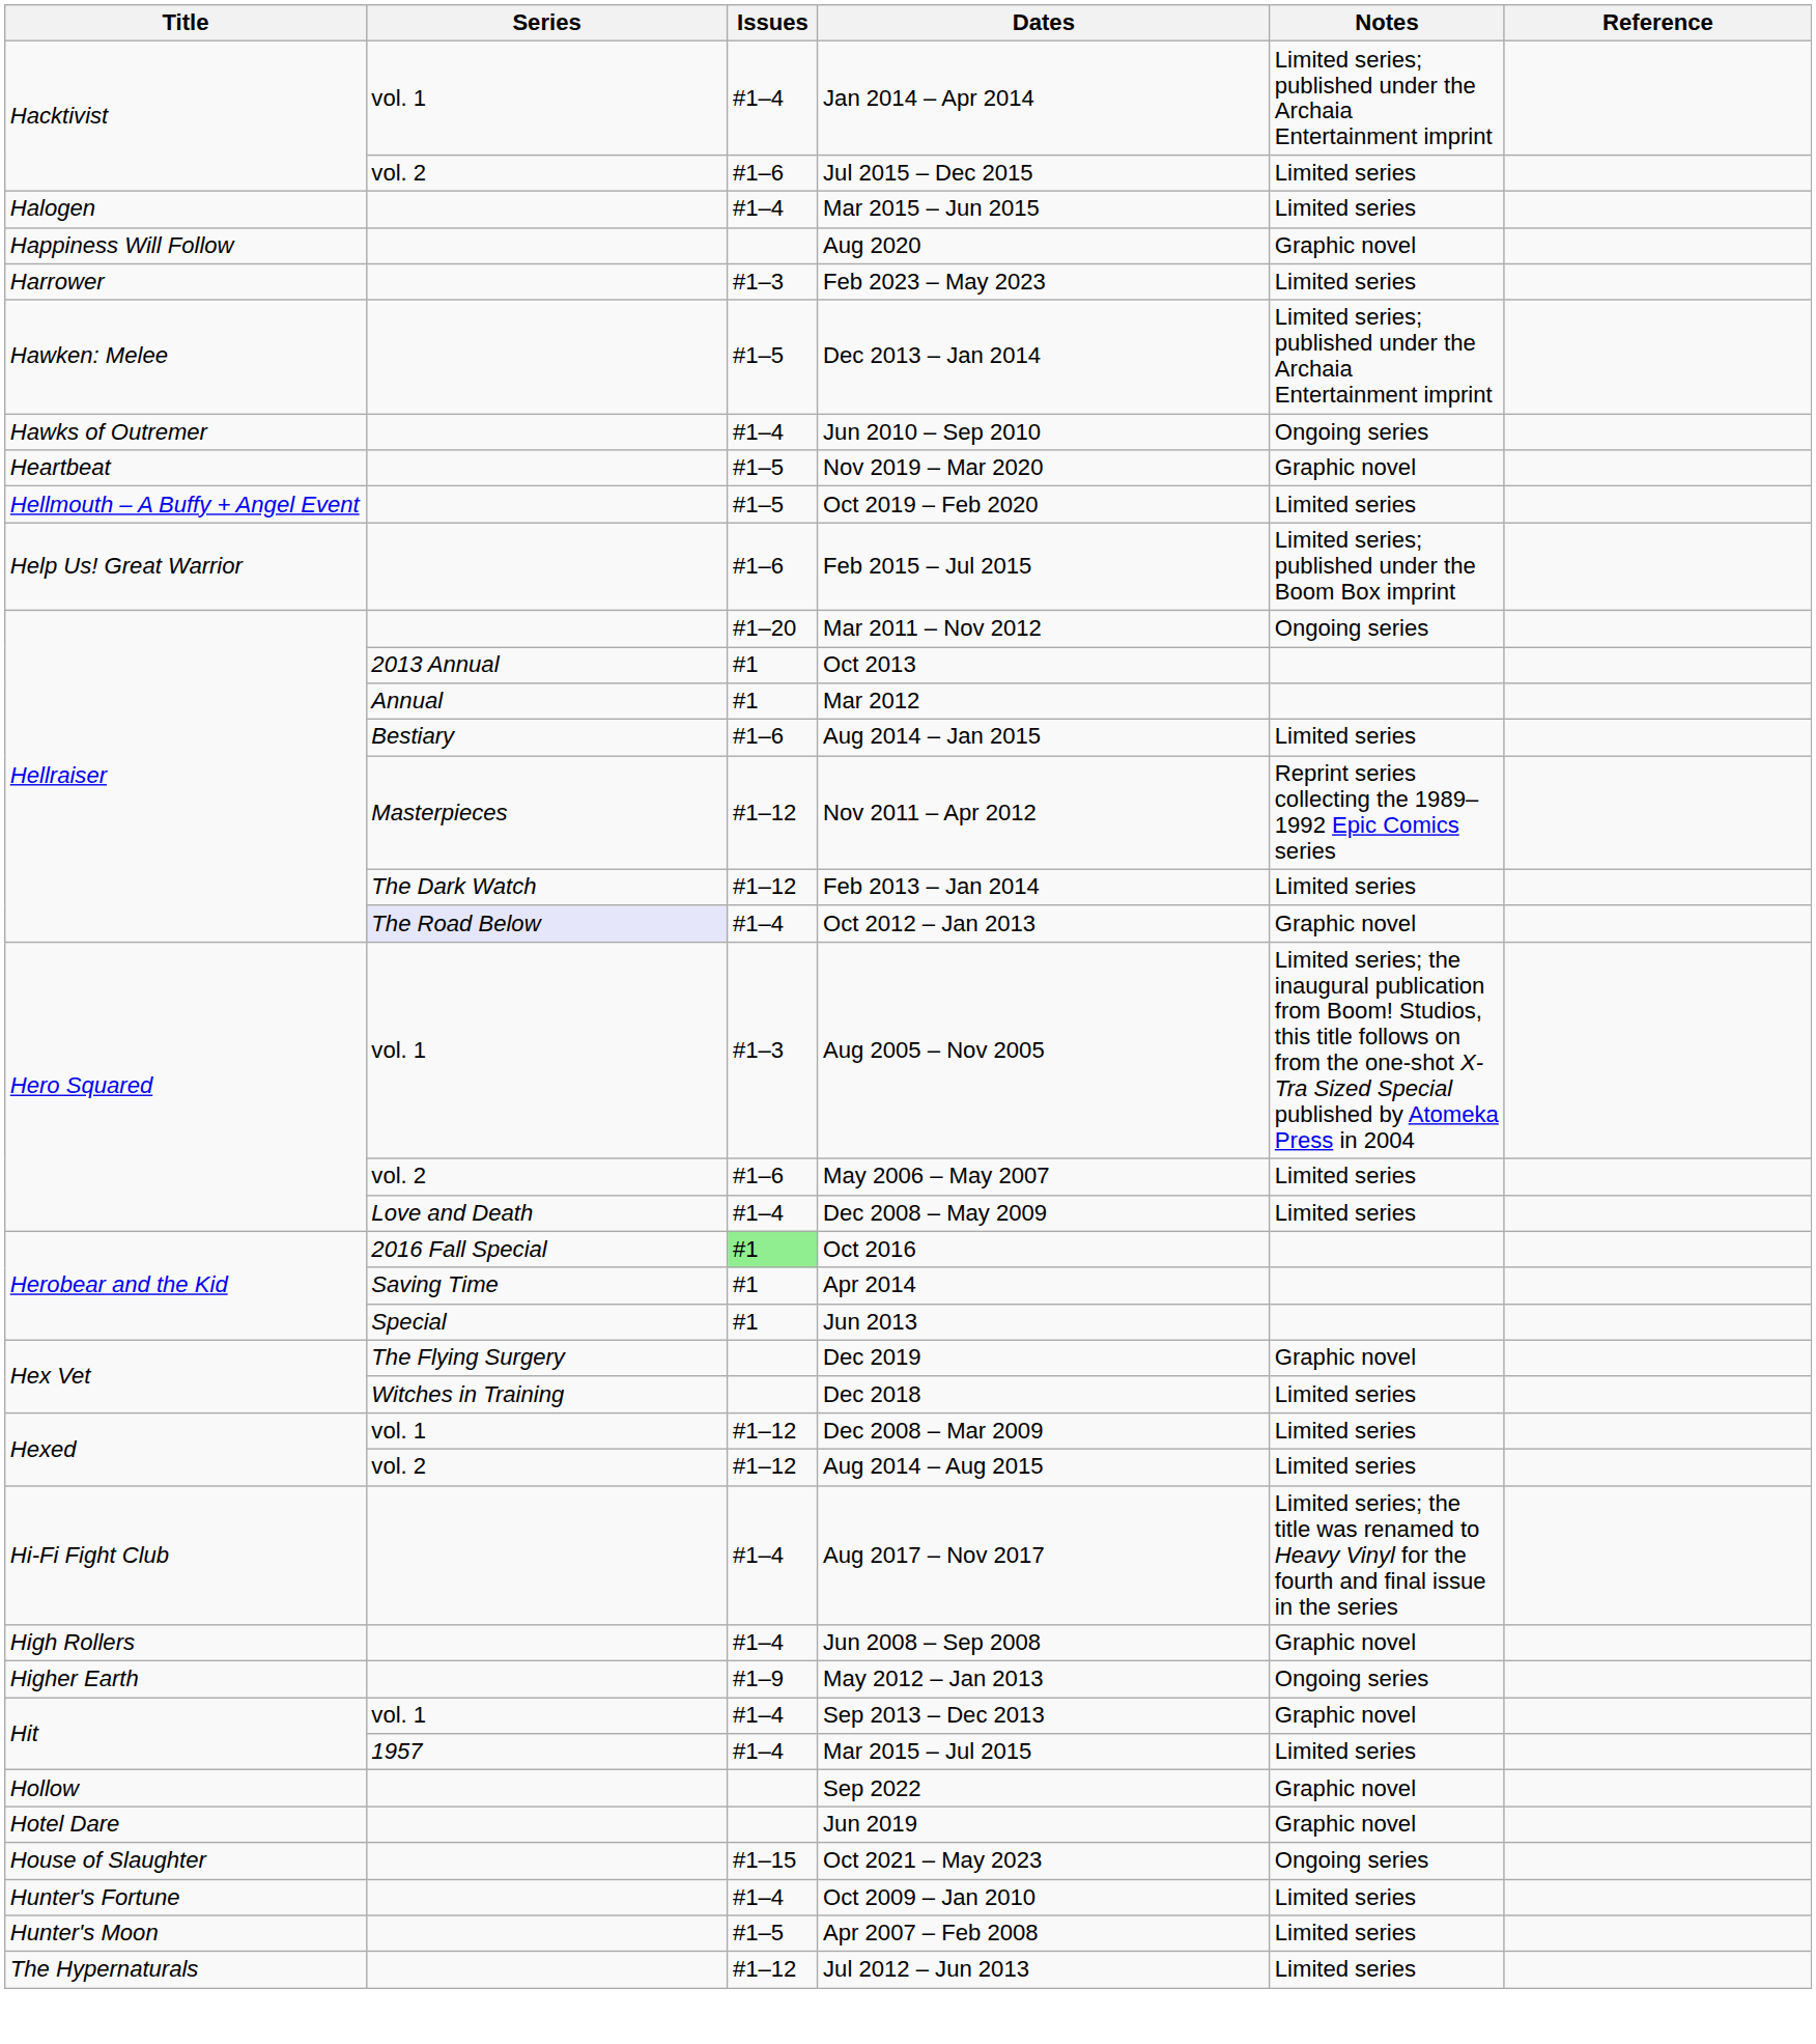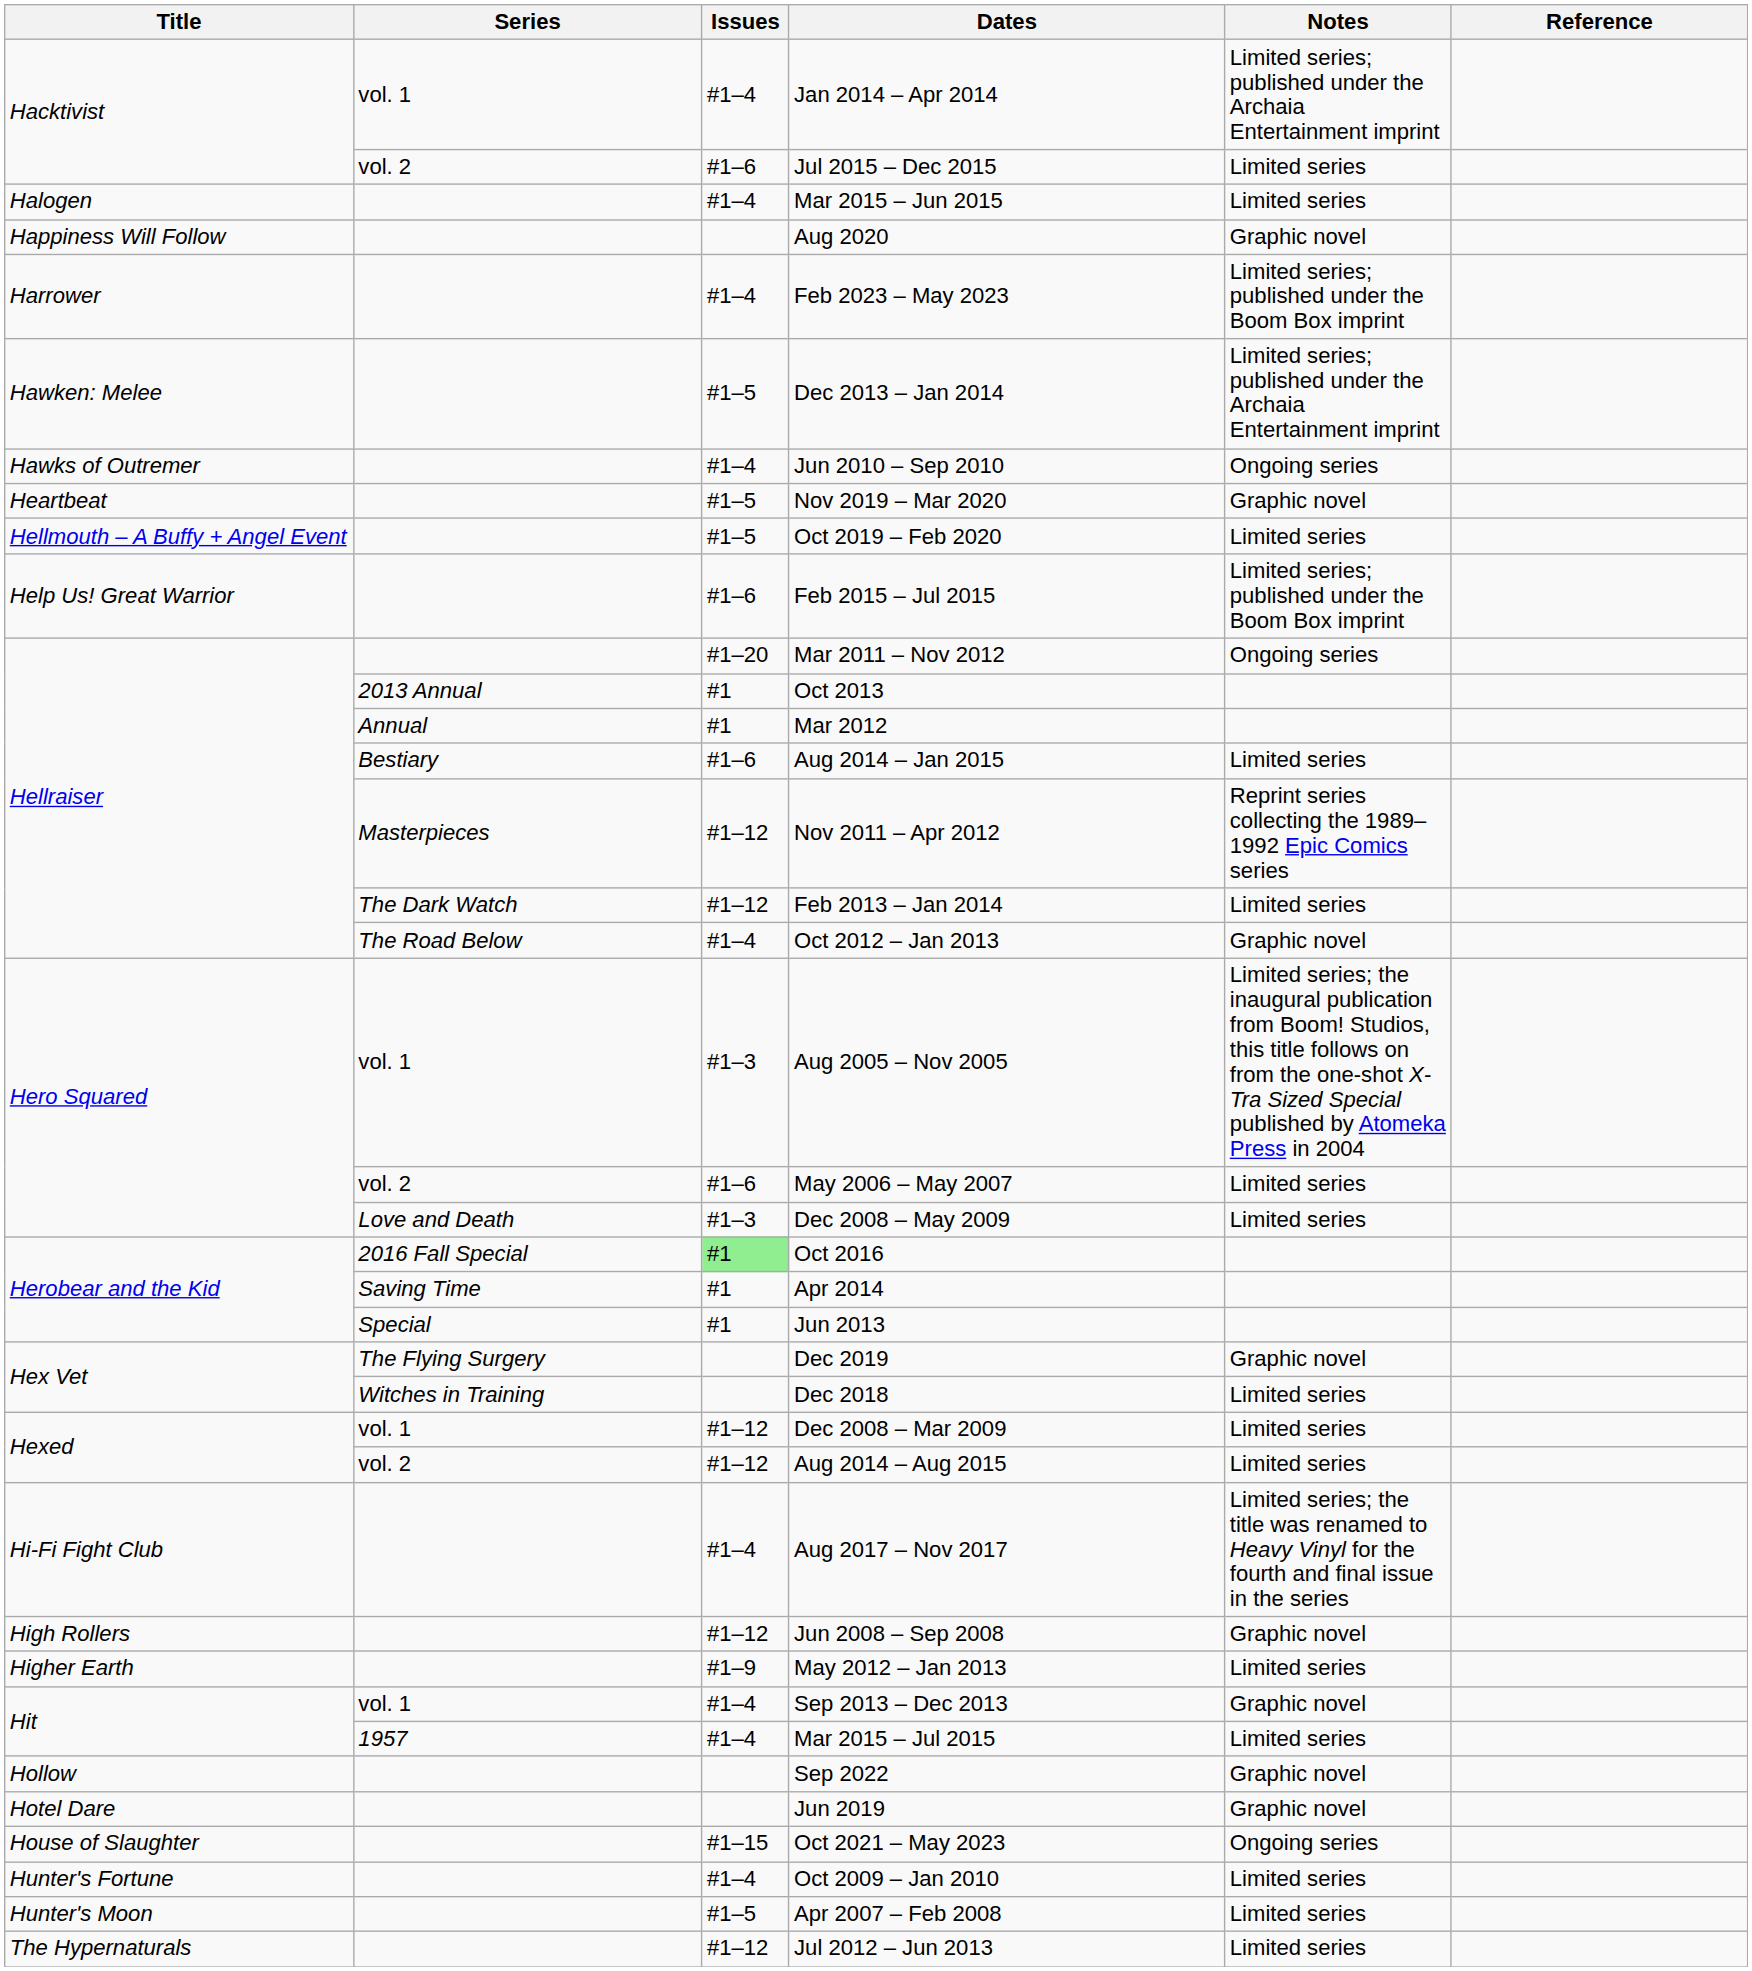 <table class="wikitable sortable" style="width:100%;">
 <tr>
 <th width=20%>Title</th>
 <th width=20%>Series</th>
 <th width=5%>Issues</th>
 <th width=25%>Dates</th>
 <th width=13%>Notes</th>
 <th>Reference</th>
 </tr>
 <tr>
 <td rowspan="2"><em>Hacktivist</em></td>
 <td>vol. 1</td>
 <td>#1–4</td>
 <td>Jan 2014 – Apr 2014</td>
 <td>Limited series; published under the Archaia Entertainment imprint</td>
 <td></td>
 </tr>
 <tr>
 <td>vol. 2</td>
 <td>#1–6</td>
 <td>Jul 2015 – Dec 2015</td>
 <td>Limited series</td>
 <td></td>
 </tr>
 <tr>
 <td><em>Halogen</em></td>
 <td></td>
 <td>#1–4</td>
 <td>Mar 2015 – Jun 2015</td>
 <td>Limited series</td>
 <td></td>
 </tr>
 <tr>
 <td><em>Happiness Will Follow</em></td>
 <td></td>
 <td></td>
 <td>Aug 2020</td>
 <td>Graphic novel</td>
 <td></td>
 </tr>
 <tr>
 <td><em>Harrower</em></td>
 <td></td>
-<td>#1–3</td>
+<td>#1–4</td>
 <td>Feb 2023 – May 2023</td>
-<td>Limited series</td>
+<td>Limited series; published under the Boom Box imprint</td>
 <td></td>
 </tr>
 <tr>
 <td><em>Hawken: Melee</em></td>
 <td></td>
 <td>#1–5</td>
 <td>Dec 2013 – Jan 2014</td>
 <td>Limited series; published under the Archaia Entertainment imprint</td>
 <td></td>
 </tr>
 <tr>
 <td><em>Hawks of Outremer</em></td>
 <td></td>
 <td>#1–4</td>
 <td>Jun 2010 – Sep 2010</td>
 <td>Ongoing series</td>
 <td></td>
 </tr>
 <tr>
 <td><em>Heartbeat</em></td>
 <td></td>
 <td>#1–5</td>
 <td>Nov 2019 – Mar 2020</td>
 <td>Graphic novel</td>
 <td></td>
 </tr>
 <tr>
 <td><em><a href='#'>Hellmouth – A Buffy + Angel Event</a></em></td>
 <td></td>
 <td>#1–5</td>
 <td>Oct 2019 – Feb 2020</td>
 <td>Limited series</td>
 <td></td>
 </tr>
 <tr>
 <td><em>Help Us! Great Warrior</em></td>
 <td></td>
 <td>#1–6</td>
 <td>Feb 2015 – Jul 2015</td>
 <td>Limited series; published under the Boom Box imprint</td>
 <td></td>
 </tr>
 <tr>
 <td rowspan="7"><em><a href='#'>Hellraiser</a></em></td>
 <td></td>
 <td>#1–20</td>
 <td>Mar 2011 – Nov 2012</td>
 <td>Ongoing series</td>
 <td></td>
 </tr>
 <tr>
 <td><em>2013 Annual</em></td>
 <td>#1</td>
 <td>Oct 2013</td>
 <td></td>
 <td></td>
 </tr>
 <tr>
 <td><em>Annual</em></td>
 <td>#1</td>
 <td>Mar 2012</td>
 <td></td>
 <td></td>
 </tr>
 <tr>
 <td><em>Bestiary</em></td>
 <td>#1–6</td>
 <td>Aug 2014 – Jan 2015</td>
 <td>Limited series</td>
 <td></td>
 </tr>
 <tr>
 <td><em>Masterpieces</em></td>
 <td>#1–12</td>
 <td>Nov 2011 – Apr 2012</td>
 <td>Reprint series collecting the 1989–1992 <a href='#'>Epic Comics</a> series</td>
 <td></td>
 </tr>
 <tr>
 <td><em>The Dark Watch</em></td>
 <td>#1–12</td>
 <td>Feb 2013 – Jan 2014</td>
 <td>Limited series</td>
 <td></td>
 </tr>
 <tr>
-<td style="background: lavender;"><em>The Road Below</em></td>
+<td><em>The Road Below</em></td>
 <td>#1–4</td>
 <td>Oct 2012 – Jan 2013</td>
 <td>Graphic novel</td>
 <td></td>
 </tr>
 <tr>
 <td rowspan="3"><em><a href='#'>Hero Squared</a></em></td>
 <td>vol. 1</td>
 <td>#1–3</td>
 <td>Aug 2005 – Nov 2005</td>
 <td>Limited series; the inaugural publication from Boom! Studios, this title follows on from the one-shot <em>X-Tra Sized Special</em> published by <a href='#'>Atomeka Press</a> in 2004</td>
 <td></td>
 </tr>
 <tr>
 <td>vol. 2</td>
 <td>#1–6</td>
 <td>May 2006 – May 2007</td>
 <td>Limited series</td>
 <td></td>
 </tr>
 <tr>
 <td><em>Love and Death</em></td>
-<td>#1–4</td>
+<td>#1–3</td>
 <td>Dec 2008 – May 2009</td>
 <td>Limited series</td>
 <td></td>
 </tr>
 <tr>
 <td rowspan="3"><em><a href='#'>Herobear and the Kid</a></em></td>
 <td><em>2016 Fall Special</em></td>
 <td style="background: lightgreen;">#1</td>
 <td>Oct 2016</td>
 <td></td>
 <td></td>
 </tr>
 <tr>
 <td><em>Saving Time</em></td>
 <td>#1</td>
 <td>Apr 2014</td>
 <td></td>
 <td></td>
 </tr>
 <tr>
 <td><em>Special</em></td>
 <td>#1</td>
 <td>Jun 2013</td>
 <td></td>
 <td></td>
 </tr>
 <tr>
 <td rowspan="2"><em>Hex Vet</em></td>
 <td><em>The Flying Surgery</em></td>
 <td></td>
 <td>Dec 2019</td>
 <td>Graphic novel</td>
 <td></td>
 </tr>
 <tr>
 <td><em>Witches in Training</em></td>
 <td></td>
 <td>Dec 2018</td>
 <td>Limited series</td>
 <td></td>
 </tr>
 <tr>
 <td rowspan="2"><em>Hexed</em></td>
 <td>vol. 1</td>
 <td>#1–12</td>
 <td>Dec 2008 – Mar 2009</td>
 <td>Limited series</td>
 <td></td>
 </tr>
 <tr>
 <td>vol. 2</td>
 <td>#1–12</td>
 <td>Aug 2014 – Aug 2015</td>
 <td>Limited series</td>
 <td></td>
 </tr>
 <tr>
 <td><em>Hi-Fi Fight Club</em></td>
 <td></td>
 <td>#1–4</td>
 <td>Aug 2017 – Nov 2017</td>
 <td>Limited series; the title was renamed to <em>Heavy Vinyl</em> for the fourth and final issue in the series</td>
 <td></td>
 </tr>
 <tr>
 <td><em>High Rollers</em></td>
 <td></td>
-<td>#1–4</td>
+<td>#1–12</td>
 <td>Jun 2008 – Sep 2008</td>
 <td>Graphic novel</td>
 <td></td>
 </tr>
 <tr>
 <td><em>Higher Earth</em></td>
 <td></td>
 <td>#1–9</td>
 <td>May 2012 – Jan 2013</td>
-<td>Ongoing series</td>
+<td>Limited series</td>
 <td></td>
 </tr>
 <tr>
 <td rowspan="2"><em>Hit</em></td>
 <td>vol. 1</td>
 <td>#1–4</td>
 <td>Sep 2013 – Dec 2013</td>
 <td>Graphic novel</td>
 <td></td>
 </tr>
 <tr>
 <td><em>1957</em></td>
 <td>#1–4</td>
 <td>Mar 2015 – Jul 2015</td>
 <td>Limited series</td>
 <td></td>
 </tr>
 <tr>
 <td><em>Hollow</em></td>
 <td></td>
 <td></td>
 <td>Sep 2022</td>
 <td>Graphic novel</td>
 <td></td>
 </tr>
 <tr>
 <td><em>Hotel Dare</em></td>
 <td></td>
 <td></td>
 <td>Jun 2019</td>
 <td>Graphic novel</td>
 <td></td>
 </tr>
 <tr>
 <td><em>House of Slaughter</em></td>
 <td></td>
 <td>#1–15</td>
 <td>Oct 2021 – May 2023</td>
 <td>Ongoing series</td>
 <td></td>
 </tr>
 <tr>
 <td><em>Hunter's Fortune</em></td>
 <td></td>
 <td>#1–4</td>
 <td>Oct 2009 – Jan 2010</td>
 <td>Limited series</td>
 <td></td>
 </tr>
 <tr>
 <td><em>Hunter's Moon</em></td>
 <td></td>
 <td>#1–5</td>
 <td>Apr 2007 – Feb 2008</td>
 <td>Limited series</td>
 <td></td>
 </tr>
 <tr>
 <td><em>The Hypernaturals</em></td>
 <td></td>
 <td>#1–12</td>
 <td>Jul 2012 – Jun 2013</td>
 <td>Limited series</td>
 <td></td>
 </tr>
 </table>
